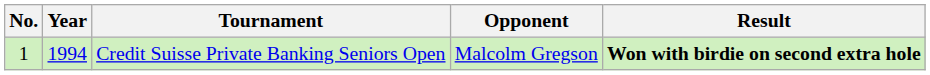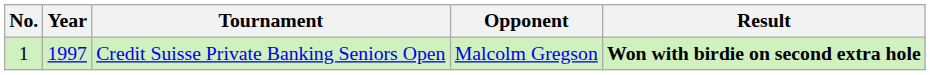 <table class="wikitable" style="font-size:95%;">
 <tr>
 <th>No.</th>
 <th>Year</th>
 <th>Tournament</th>
 <th>Opponent</th>
 <th>Result</th>
 </tr>
 <tr style="background:#D0F0C0;">
 <td align=center>1</td>
-<td><a href='#'>1994</a></td>
+<td><a href='#'>1997</a></td>
 <td><a href='#'>Credit Suisse Private Banking Seniors Open</a></td>
 <td> <a href='#'>Malcolm Gregson</a></td>
 <td><strong>Won with birdie on second extra hole</strong></td>
 </tr>
 </table>
